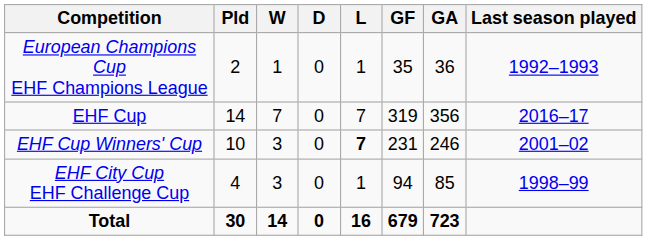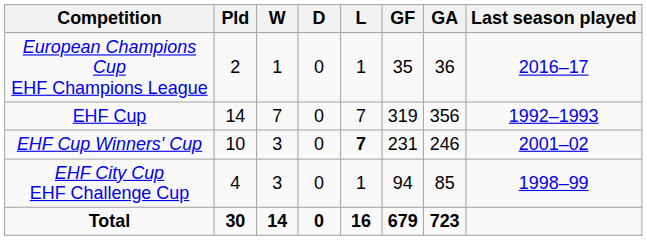 <table class="wikitable" style="text-align: center;">
 <tr>
 <th width="180">Competition</th>
 <th width="30">Pld</th>
 <th width="30">W</th>
 <th width="30">D</th>
 <th width="30">L</th>
 <th width="30">GF</th>
 <th width="30">GA</th>
 <th width="150">Last season played</th>
 </tr>
 <tr>
 <td><em><a href='#'>European Champions Cup</a></em><br><a href='#'>EHF Champions League</a></td>
 <td>2</td>
 <td>1</td>
 <td>0</td>
 <td>1</td>
 <td>35</td>
 <td>36</td>
-<td><a href='#'>1992–1993</a></td>
+<td><a href='#'>2016–17</a></td>
 </tr>
 <tr>
 <td><a href='#'>EHF Cup</a></td>
 <td>14</td>
 <td>7</td>
 <td>0</td>
 <td>7</td>
 <td>319</td>
 <td>356</td>
-<td><a href='#'>2016–17</a></td>
+<td><a href='#'>1992–1993</a></td>
 </tr>
 <tr>
 <td><em><a href='#'>EHF Cup Winners' Cup</a></em></td>
 <td>10</td>
 <td>3</td>
 <td>0</td>
 <td><strong>7</strong></td>
 <td>231</td>
 <td>246</td>
 <td><a href='#'>2001–02</a></td>
 </tr>
 <tr>
 <td><em><a href='#'>EHF City Cup</a></em><br><a href='#'>EHF Challenge Cup</a></td>
 <td>4</td>
 <td>3</td>
 <td>0</td>
 <td>1</td>
 <td>94</td>
 <td>85</td>
 <td><a href='#'>1998–99</a></td>
 </tr>
 <tr>
 <td><strong>Total</strong></td>
 <td><strong>30</strong></td>
 <td><strong>14</strong></td>
 <td><strong>0</strong></td>
 <td><strong>16</strong></td>
 <td><strong>679</strong></td>
 <td><strong>723</strong></td>
 </tr>
 </table>
